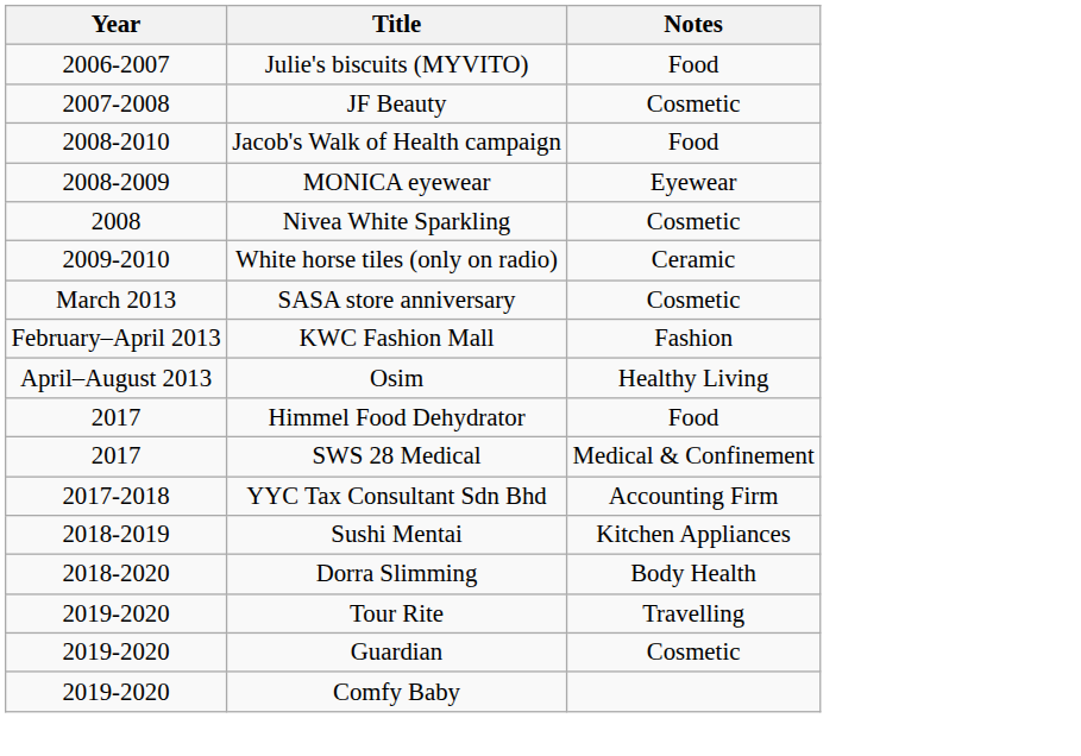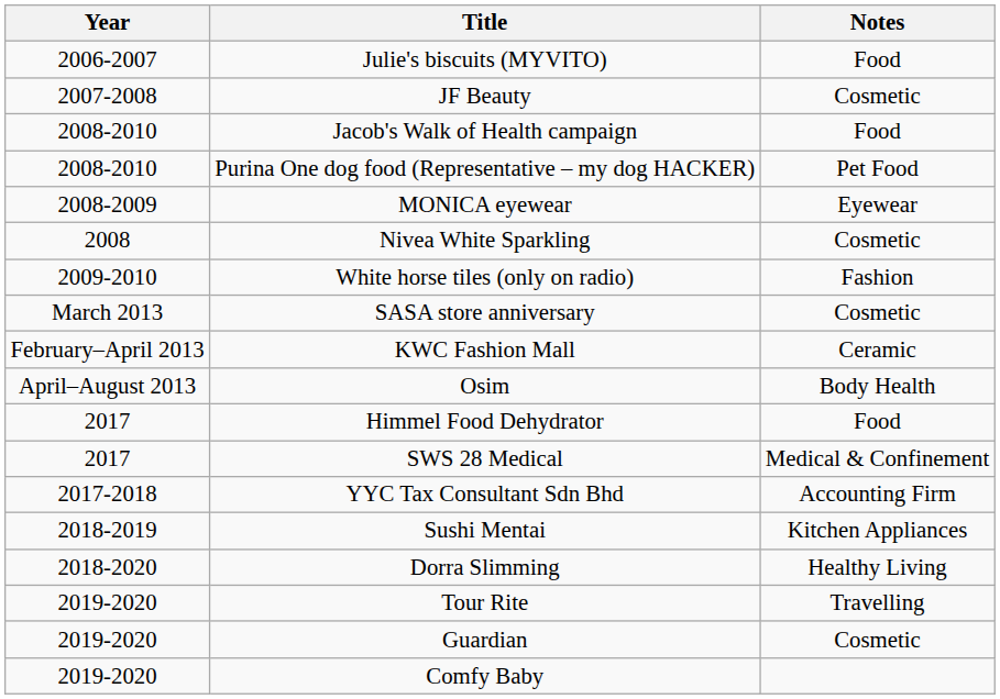 <table class="wikitable sortable">
 <tr>
 <th>Year</th>
 <th>Title</th>
 <th class="unsortable">Notes</th>
 </tr>
 <tr align=center>
 <td>2006-2007</td>
 <td>Julie's biscuits (MYVITO)</td>
 <td>Food</td>
 </tr>
 <tr align=center>
 <td>2007-2008</td>
 <td>JF Beauty</td>
 <td>Cosmetic</td>
 </tr>
 <tr align=center>
 <td>2008-2010</td>
 <td>Jacob's Walk of Health campaign</td>
 <td>Food</td>
 </tr>
 <tr align=center>
+<td>2008-2010</td>
+<td>Purina One dog food (Representative – my dog HACKER)</td>
+<td>Pet Food</td>
+</tr>
+<tr align=center>
 <td>2008-2009</td>
 <td>MONICA eyewear</td>
 <td>Eyewear</td>
 </tr>
 <tr align=center>
 <td>2008</td>
 <td>Nivea White Sparkling</td>
 <td>Cosmetic</td>
 </tr>
 <tr align=center>
 <td>2009-2010</td>
 <td>White horse tiles (only on radio)</td>
-<td>Ceramic</td>
+<td>Fashion</td>
 </tr>
 <tr align=center>
 <td>March 2013</td>
 <td>SASA store anniversary</td>
 <td>Cosmetic</td>
 </tr>
 <tr align=center>
 <td>February–April 2013</td>
 <td>KWC Fashion Mall</td>
-<td>Fashion</td>
+<td>Ceramic</td>
 </tr>
 <tr align=center>
 <td>April–August 2013</td>
 <td>Osim</td>
-<td>Healthy Living</td>
+<td>Body Health</td>
 </tr>
 <tr align=center>
 <td>2017</td>
 <td>Himmel Food Dehydrator</td>
 <td>Food</td>
 </tr>
 <tr align=center>
 <td>2017</td>
 <td>SWS 28 Medical</td>
 <td>Medical & Confinement</td>
 </tr>
 <tr align=center>
 <td>2017-2018</td>
 <td>YYC Tax Consultant Sdn Bhd  </td>
 <td>Accounting Firm</td>
 </tr>
 <tr align=center>
 <td>2018-2019</td>
 <td>Sushi Mentai</td>
 <td>Kitchen Appliances</td>
 </tr>
 <tr align=center>
 <td>2018-2020</td>
 <td>Dorra Slimming </td>
-<td>Body Health</td>
+<td>Healthy Living</td>
 </tr>
 <tr align=center>
 <td>2019-2020</td>
 <td>Tour Rite</td>
 <td>Travelling</td>
 </tr>
 <tr align=center>
 <td>2019-2020</td>
 <td>Guardian</td>
 <td>Cosmetic</td>
 </tr>
 <tr align=center>
 <td>2019-2020</td>
 <td>Comfy Baby</td>
 <td></td>
 </tr>
 </table>
